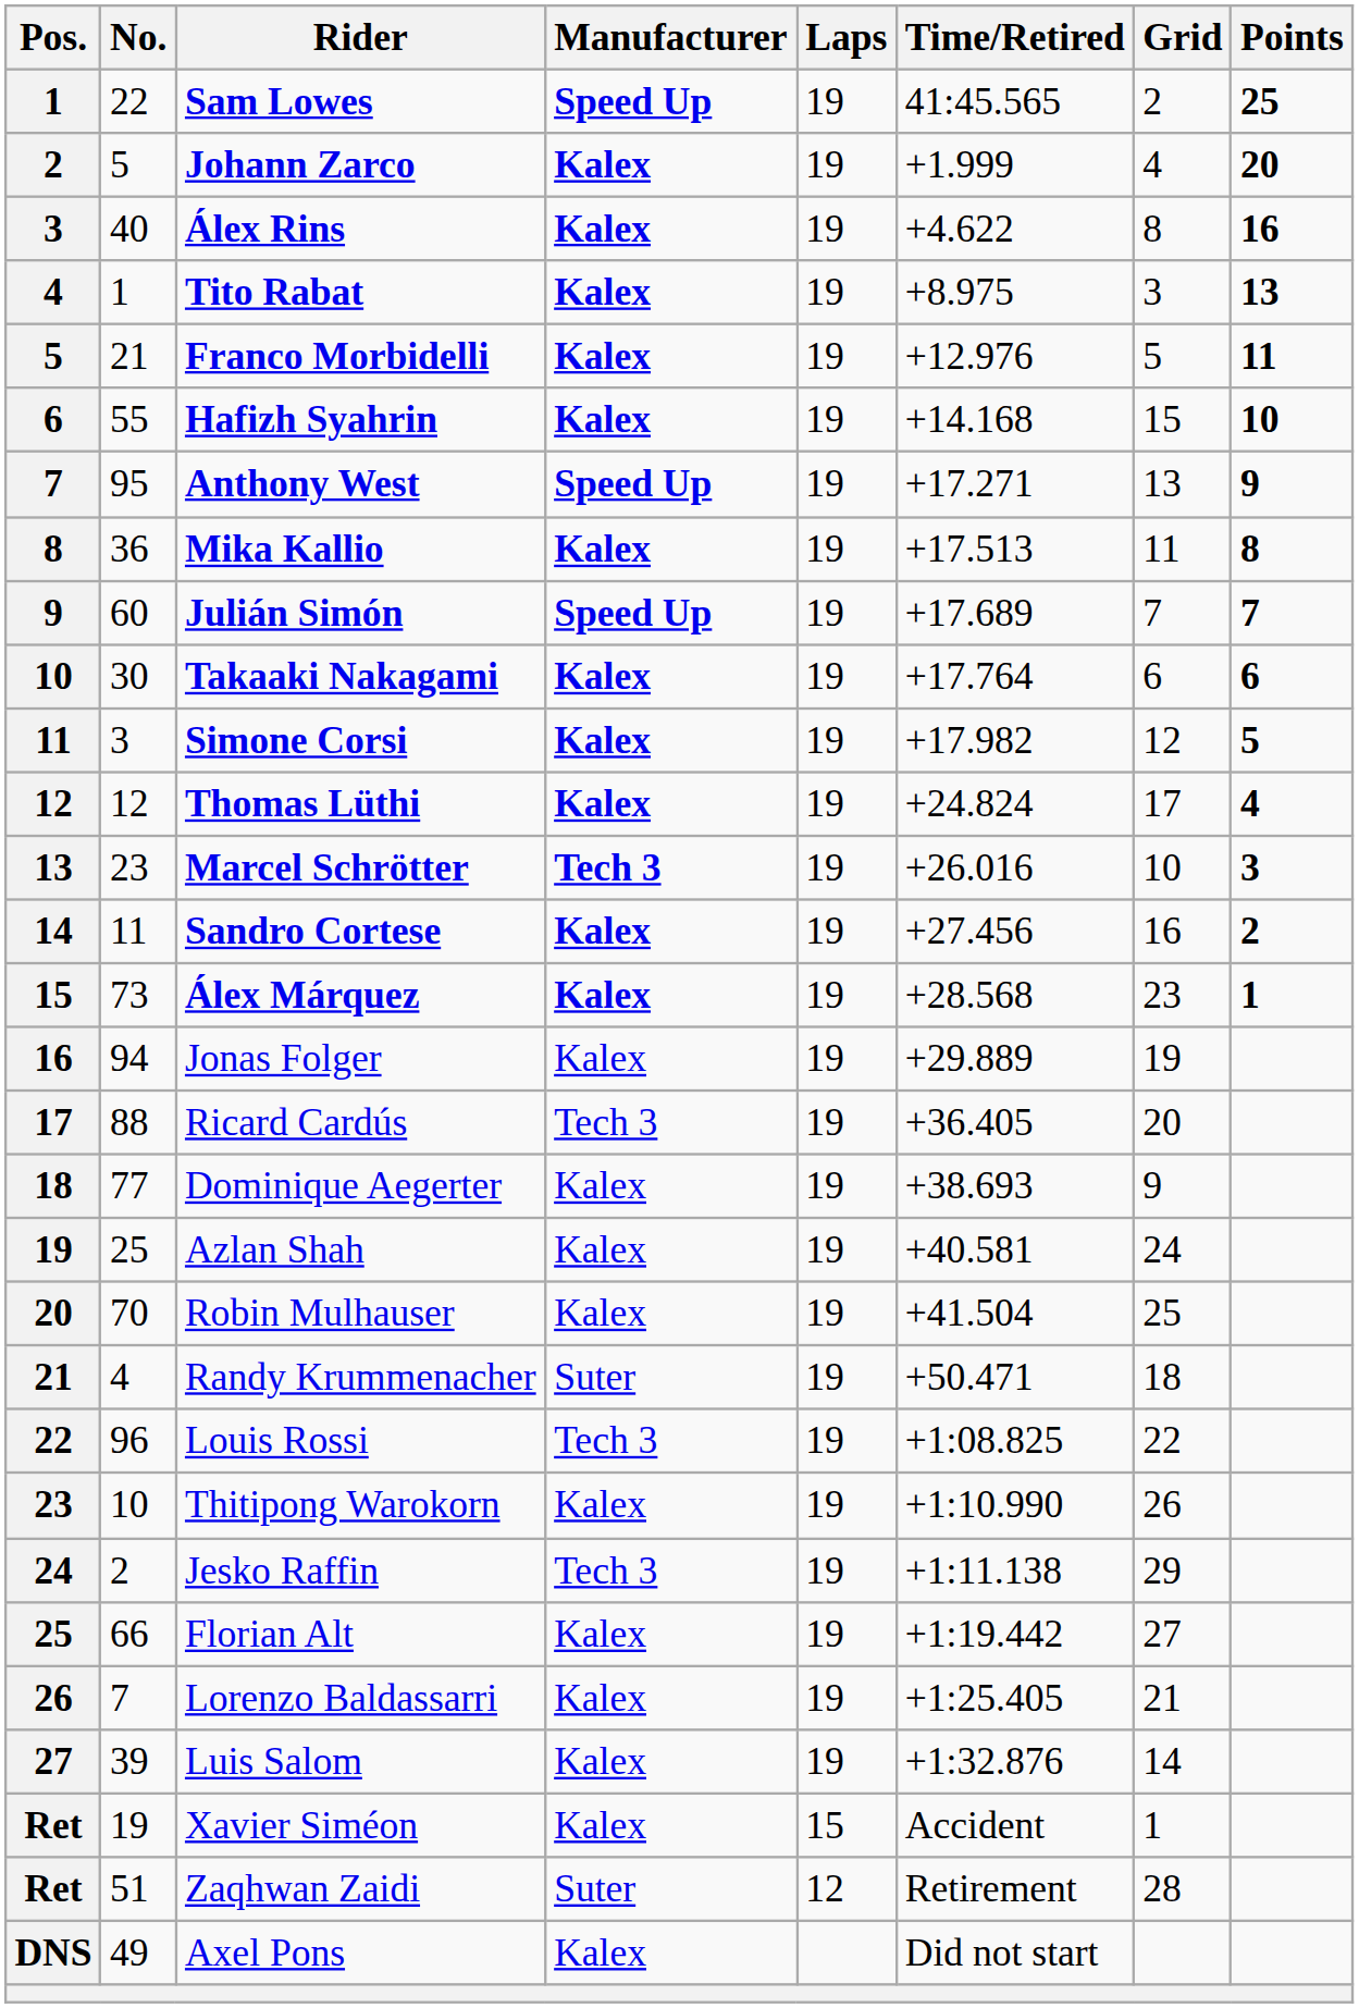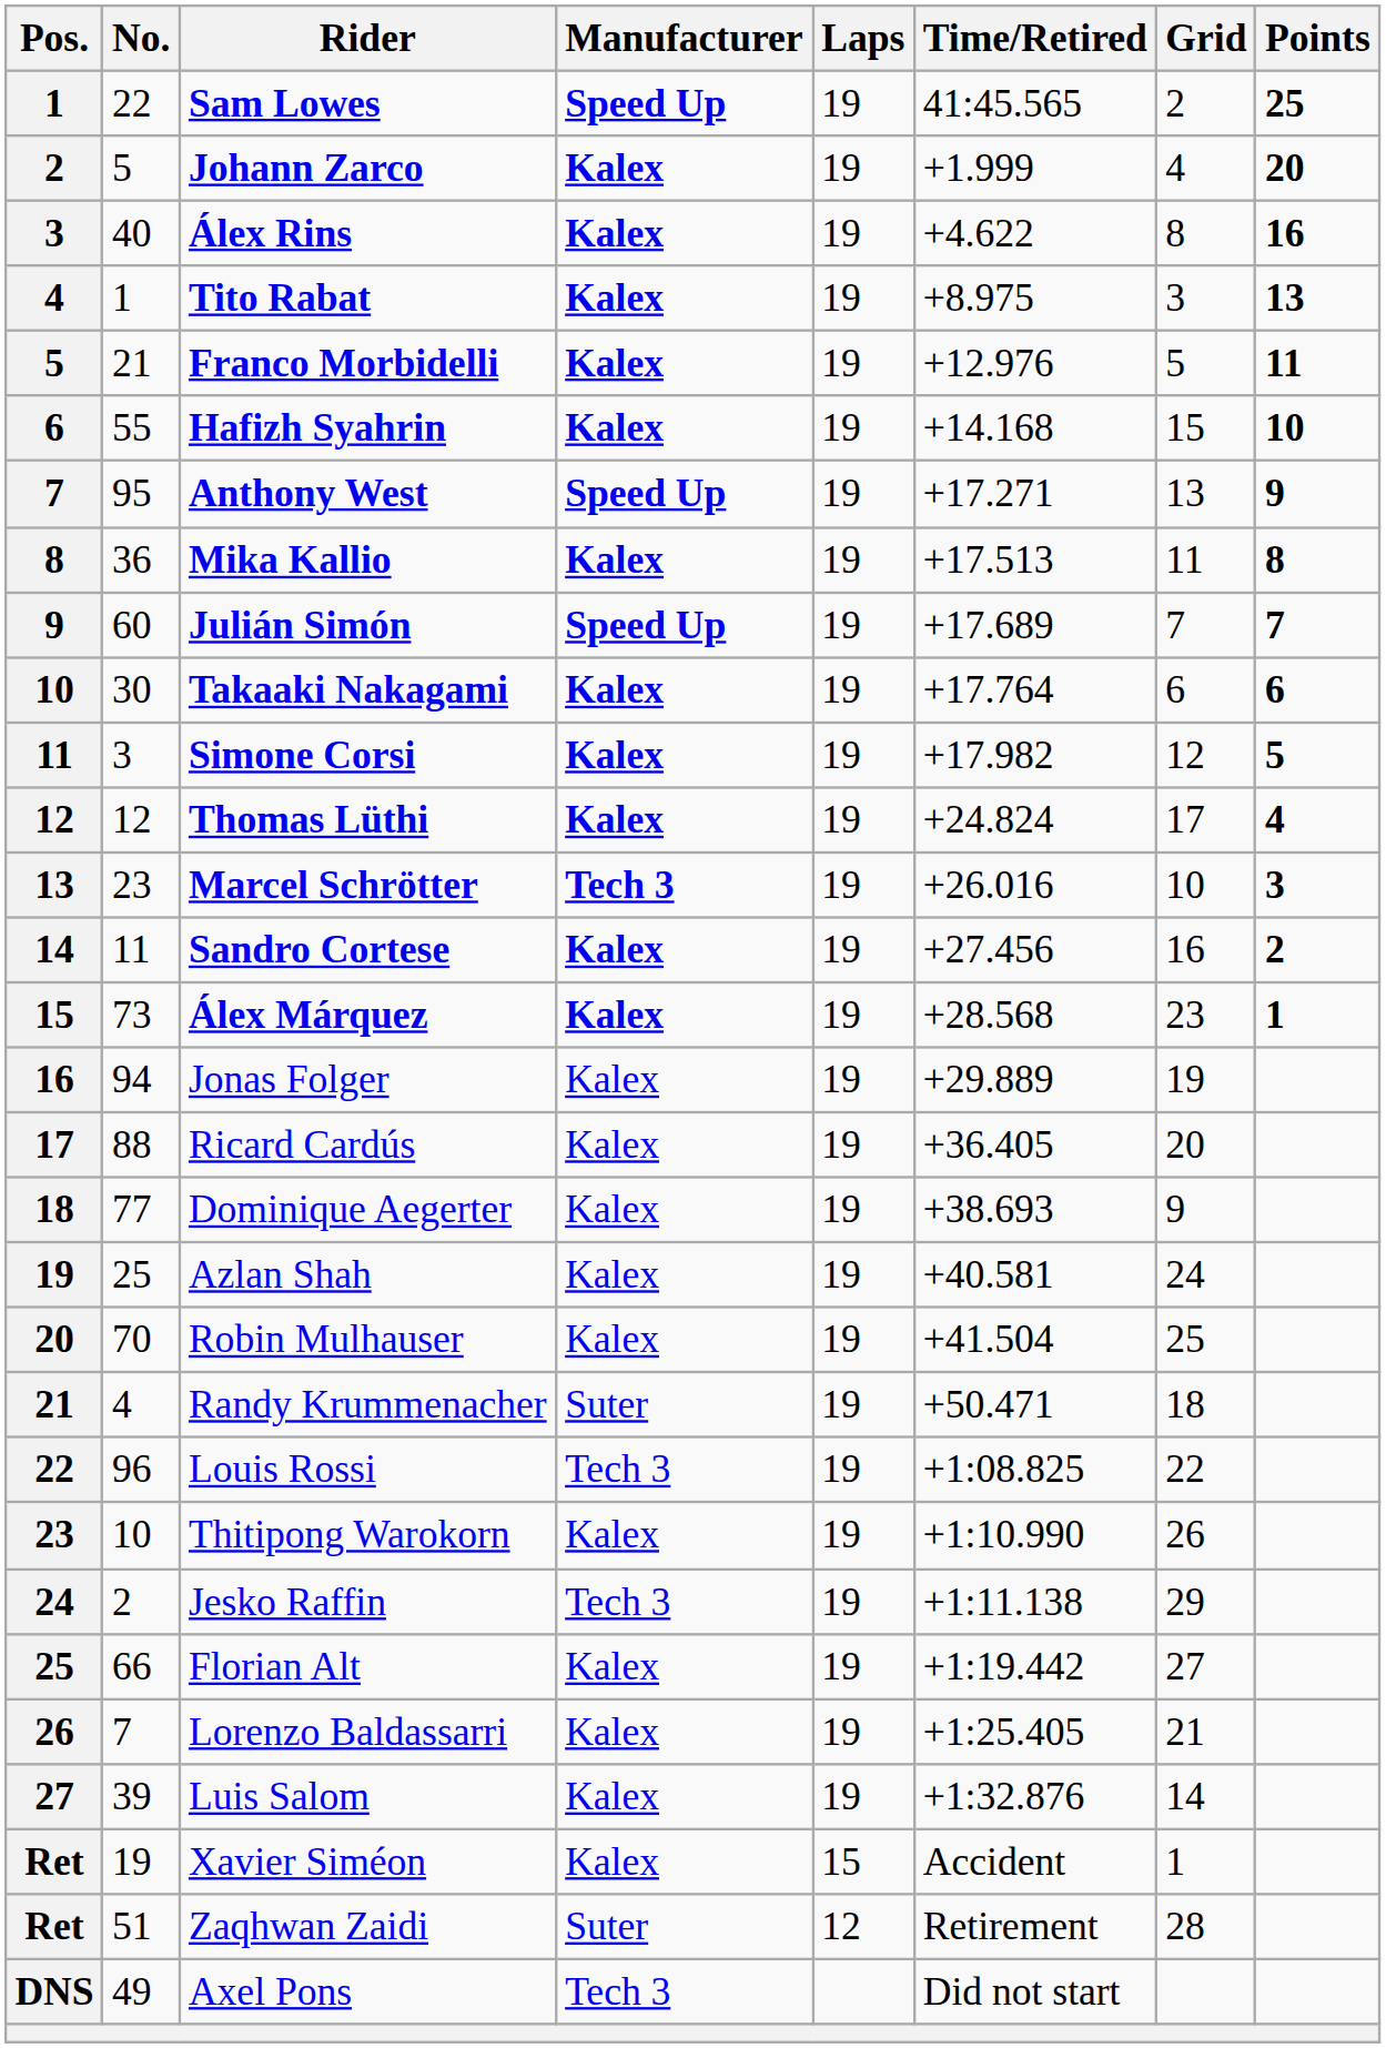 <table class="wikitable" style="font-size: 95%;">
 <tr>
 <th>Pos.</th>
 <th>No.</th>
 <th>Rider</th>
 <th>Manufacturer</th>
 <th>Laps</th>
 <th>Time/Retired</th>
 <th>Grid</th>
 <th>Points</th>
 </tr>
 <tr>
 <th>1</th>
 <td>22</td>
 <td> <strong><a href='#'>Sam Lowes</a></strong></td>
 <td><strong><a href='#'>Speed Up</a></strong></td>
 <td>19</td>
 <td>41:45.565</td>
 <td>2</td>
 <td><strong>25</strong></td>
 </tr>
 <tr>
 <th>2</th>
 <td>5</td>
 <td> <strong><a href='#'>Johann Zarco</a></strong></td>
 <td><strong><a href='#'>Kalex</a></strong></td>
 <td>19</td>
 <td>+1.999</td>
 <td>4</td>
 <td><strong>20</strong></td>
 </tr>
 <tr>
 <th>3</th>
 <td>40</td>
 <td> <strong><a href='#'>Álex Rins</a></strong></td>
 <td><strong><a href='#'>Kalex</a></strong></td>
 <td>19</td>
 <td>+4.622</td>
 <td>8</td>
 <td><strong>16</strong></td>
 </tr>
 <tr>
 <th>4</th>
 <td>1</td>
 <td> <strong><a href='#'>Tito Rabat</a></strong></td>
 <td><strong><a href='#'>Kalex</a></strong></td>
 <td>19</td>
 <td>+8.975</td>
 <td>3</td>
 <td><strong>13</strong></td>
 </tr>
 <tr>
 <th>5</th>
 <td>21</td>
 <td> <strong><a href='#'>Franco Morbidelli</a></strong></td>
 <td><strong><a href='#'>Kalex</a></strong></td>
 <td>19</td>
 <td>+12.976</td>
 <td>5</td>
 <td><strong>11</strong></td>
 </tr>
 <tr>
 <th>6</th>
 <td>55</td>
 <td> <strong><a href='#'>Hafizh Syahrin</a></strong></td>
 <td><strong><a href='#'>Kalex</a></strong></td>
 <td>19</td>
 <td>+14.168</td>
 <td>15</td>
 <td><strong>10</strong></td>
 </tr>
 <tr>
 <th>7</th>
 <td>95</td>
 <td> <strong><a href='#'>Anthony West</a></strong></td>
 <td><strong><a href='#'>Speed Up</a></strong></td>
 <td>19</td>
 <td>+17.271</td>
 <td>13</td>
 <td><strong>9</strong></td>
 </tr>
 <tr>
 <th>8</th>
 <td>36</td>
 <td> <strong><a href='#'>Mika Kallio</a></strong></td>
 <td><strong><a href='#'>Kalex</a></strong></td>
 <td>19</td>
 <td>+17.513</td>
 <td>11</td>
 <td><strong>8</strong></td>
 </tr>
 <tr>
 <th>9</th>
 <td>60</td>
 <td> <strong><a href='#'>Julián Simón</a></strong></td>
 <td><strong><a href='#'>Speed Up</a></strong></td>
 <td>19</td>
 <td>+17.689</td>
 <td>7</td>
 <td><strong>7</strong></td>
 </tr>
 <tr>
 <th>10</th>
 <td>30</td>
 <td> <strong><a href='#'>Takaaki Nakagami</a></strong></td>
 <td><strong><a href='#'>Kalex</a></strong></td>
 <td>19</td>
 <td>+17.764</td>
 <td>6</td>
 <td><strong>6</strong></td>
 </tr>
 <tr>
 <th>11</th>
 <td>3</td>
 <td> <strong><a href='#'>Simone Corsi</a></strong></td>
 <td><strong><a href='#'>Kalex</a></strong></td>
 <td>19</td>
 <td>+17.982</td>
 <td>12</td>
 <td><strong>5</strong></td>
 </tr>
 <tr>
 <th>12</th>
 <td>12</td>
 <td> <strong><a href='#'>Thomas Lüthi</a></strong></td>
 <td><strong><a href='#'>Kalex</a></strong></td>
 <td>19</td>
 <td>+24.824</td>
 <td>17</td>
 <td><strong>4</strong></td>
 </tr>
 <tr>
 <th>13</th>
 <td>23</td>
 <td> <strong><a href='#'>Marcel Schrötter</a></strong></td>
 <td><strong><a href='#'>Tech 3</a></strong></td>
 <td>19</td>
 <td>+26.016</td>
 <td>10</td>
 <td><strong>3</strong></td>
 </tr>
 <tr>
 <th>14</th>
 <td>11</td>
 <td> <strong><a href='#'>Sandro Cortese</a></strong></td>
 <td><strong><a href='#'>Kalex</a></strong></td>
 <td>19</td>
 <td>+27.456</td>
 <td>16</td>
 <td><strong>2</strong></td>
 </tr>
 <tr>
 <th>15</th>
 <td>73</td>
 <td> <strong><a href='#'>Álex Márquez</a></strong></td>
 <td><strong><a href='#'>Kalex</a></strong></td>
 <td>19</td>
 <td>+28.568</td>
 <td>23</td>
 <td><strong>1</strong></td>
 </tr>
 <tr>
 <th>16</th>
 <td>94</td>
 <td> <a href='#'>Jonas Folger</a></td>
 <td><a href='#'>Kalex</a></td>
 <td>19</td>
 <td>+29.889</td>
 <td>19</td>
 <td></td>
 </tr>
 <tr>
 <th>17</th>
 <td>88</td>
 <td> <a href='#'>Ricard Cardús</a></td>
-<td><a href='#'>Tech 3</a></td>
+<td><a href='#'>Kalex</a></td>
 <td>19</td>
 <td>+36.405</td>
 <td>20</td>
 <td></td>
 </tr>
 <tr>
 <th>18</th>
 <td>77</td>
 <td> <a href='#'>Dominique Aegerter</a></td>
 <td><a href='#'>Kalex</a></td>
 <td>19</td>
 <td>+38.693</td>
 <td>9</td>
 <td></td>
 </tr>
 <tr>
 <th>19</th>
 <td>25</td>
 <td> <a href='#'>Azlan Shah</a></td>
 <td><a href='#'>Kalex</a></td>
 <td>19</td>
 <td>+40.581</td>
 <td>24</td>
 <td></td>
 </tr>
 <tr>
 <th>20</th>
 <td>70</td>
 <td> <a href='#'>Robin Mulhauser</a></td>
 <td><a href='#'>Kalex</a></td>
 <td>19</td>
 <td>+41.504</td>
 <td>25</td>
 <td></td>
 </tr>
 <tr>
 <th>21</th>
 <td>4</td>
 <td> <a href='#'>Randy Krummenacher</a></td>
 <td><a href='#'>Suter</a></td>
 <td>19</td>
 <td>+50.471</td>
 <td>18</td>
 <td></td>
 </tr>
 <tr>
 <th>22</th>
 <td>96</td>
 <td> <a href='#'>Louis Rossi</a></td>
 <td><a href='#'>Tech 3</a></td>
 <td>19</td>
 <td>+1:08.825</td>
 <td>22</td>
 <td></td>
 </tr>
 <tr>
 <th>23</th>
 <td>10</td>
 <td> <a href='#'>Thitipong Warokorn</a></td>
 <td><a href='#'>Kalex</a></td>
 <td>19</td>
 <td>+1:10.990</td>
 <td>26</td>
 <td></td>
 </tr>
 <tr>
 <th>24</th>
 <td>2</td>
 <td> <a href='#'>Jesko Raffin</a></td>
 <td><a href='#'>Tech 3</a></td>
 <td>19</td>
 <td>+1:11.138</td>
 <td>29</td>
 <td></td>
 </tr>
 <tr>
 <th>25</th>
 <td>66</td>
 <td> <a href='#'>Florian Alt</a></td>
 <td><a href='#'>Kalex</a></td>
 <td>19</td>
 <td>+1:19.442</td>
 <td>27</td>
 <td></td>
 </tr>
 <tr>
 <th>26</th>
 <td>7</td>
 <td> <a href='#'>Lorenzo Baldassarri</a></td>
 <td><a href='#'>Kalex</a></td>
 <td>19</td>
 <td>+1:25.405</td>
 <td>21</td>
 <td></td>
 </tr>
 <tr>
 <th>27</th>
 <td>39</td>
 <td> <a href='#'>Luis Salom</a></td>
 <td><a href='#'>Kalex</a></td>
 <td>19</td>
 <td>+1:32.876</td>
 <td>14</td>
 <td></td>
 </tr>
 <tr>
 <th>Ret</th>
 <td>19</td>
 <td> <a href='#'>Xavier Siméon</a></td>
 <td><a href='#'>Kalex</a></td>
 <td>15</td>
 <td>Accident</td>
 <td>1</td>
 <td></td>
 </tr>
 <tr>
 <th>Ret</th>
 <td>51</td>
 <td> <a href='#'>Zaqhwan Zaidi</a></td>
 <td><a href='#'>Suter</a></td>
 <td>12</td>
 <td>Retirement</td>
 <td>28</td>
 <td></td>
 </tr>
 <tr>
 <th>DNS</th>
 <td>49</td>
 <td> <a href='#'>Axel Pons</a></td>
-<td><a href='#'>Kalex</a></td>
+<td><a href='#'>Tech 3</a></td>
 <td></td>
 <td>Did not start</td>
 <td></td>
 <td></td>
 </tr>
 <tr>
 <th colspan=8></th>
 </tr>
 </table>
